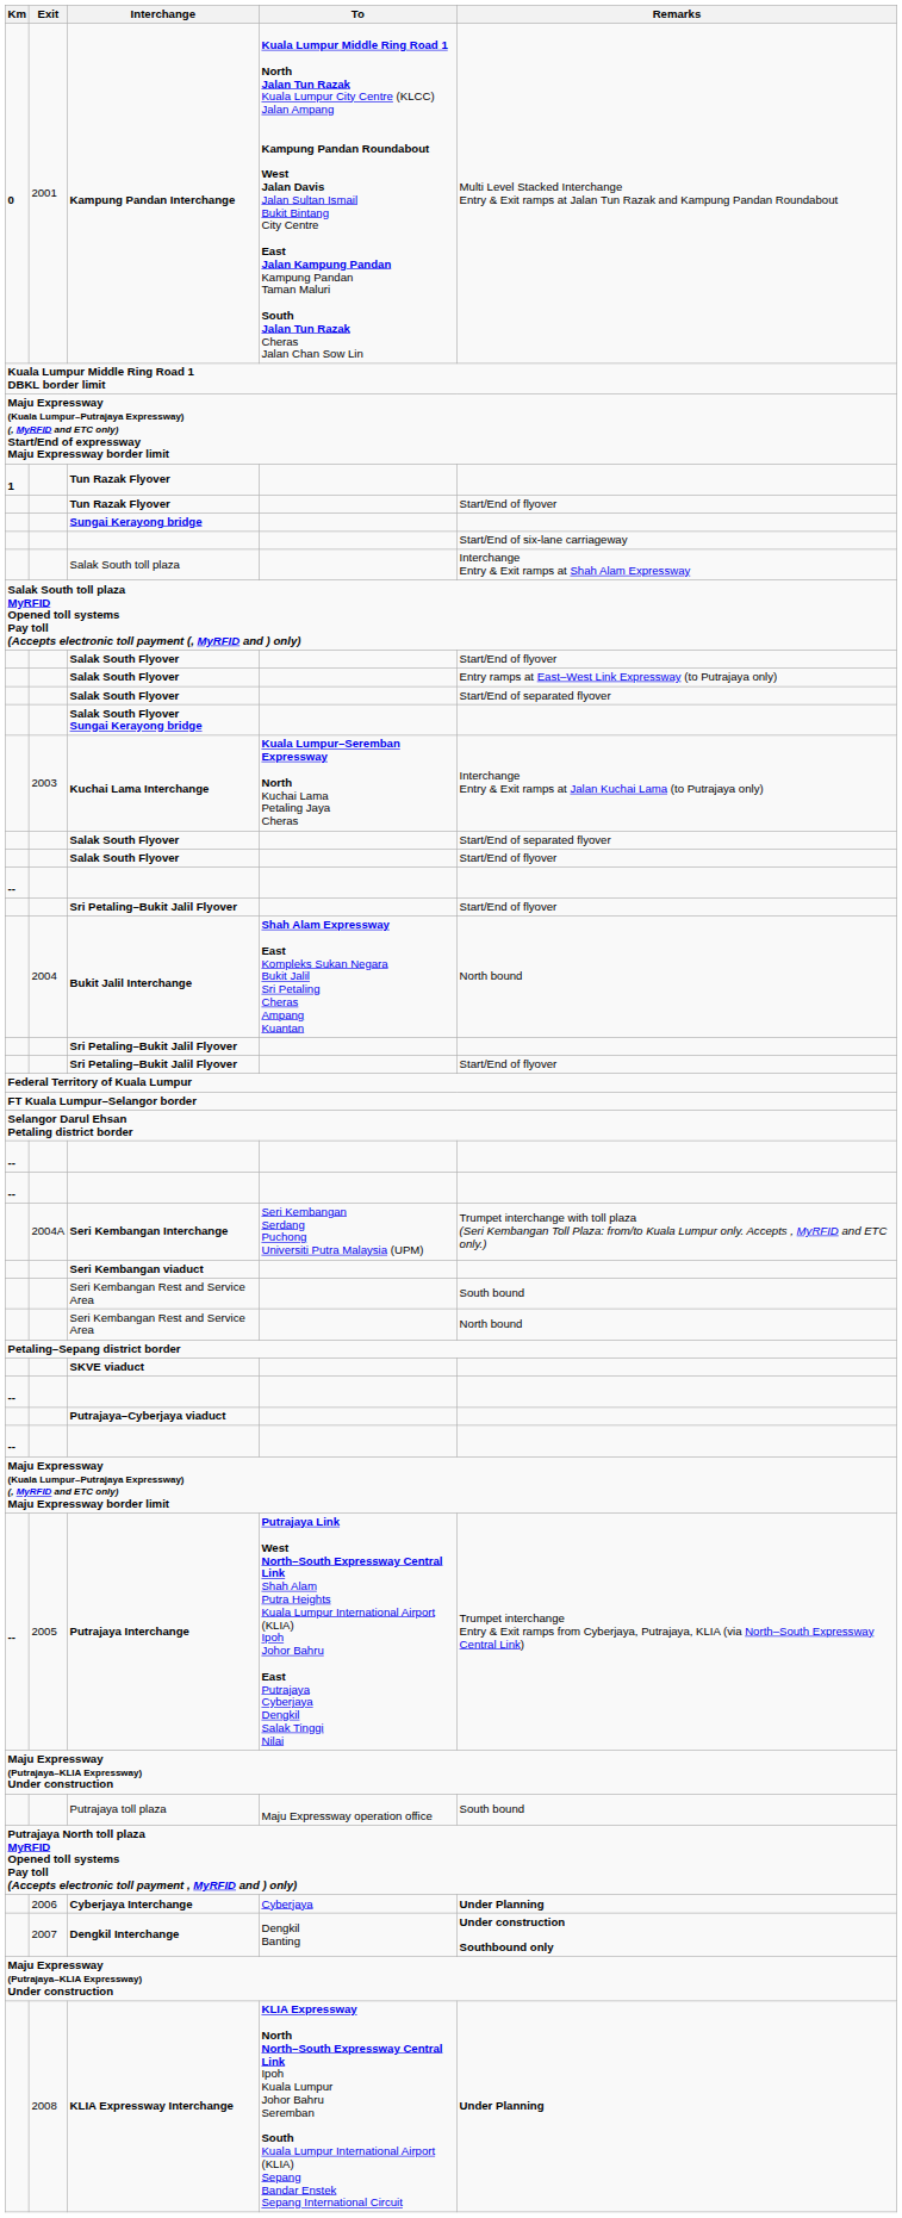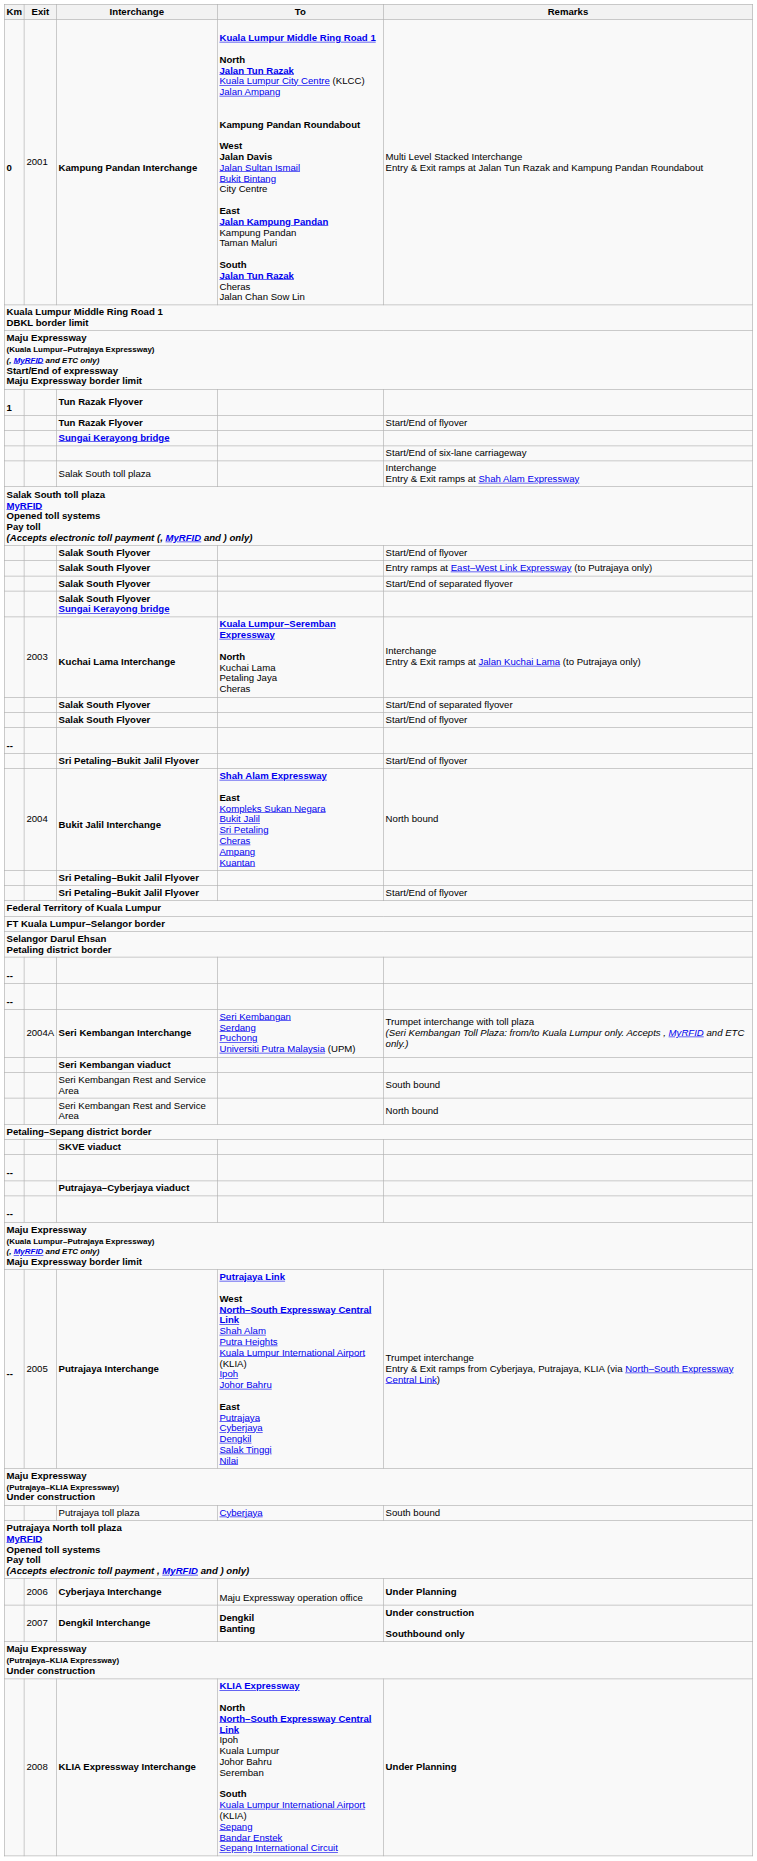 <table class=wikitable>
 <tr>
 <th>Km</th>
 <th>Exit</th>
 <th>Interchange</th>
 <th>To</th>
 <th>Remarks</th>
 </tr>
 <tr>
 <td><br><strong>0</strong></td>
 <td>2001</td>
 <td><br><strong>Kampung Pandan Interchange</strong></td>
 <td><br><strong><a href='#'>Kuala Lumpur Middle Ring Road 1</a></strong><br><br><strong>North</strong><br><strong><a href='#'>Jalan Tun Razak</a></strong><br><a href='#'>Kuala Lumpur City Centre</a> (KLCC)<br><a href='#'>Jalan Ampang</a><br><br><br><strong>Kampung Pandan Roundabout</strong><br><br><strong>West</strong><br><strong>Jalan Davis</strong><br><a href='#'>Jalan Sultan Ismail</a><br><a href='#'>Bukit Bintang</a><br>City Centre<br><br><strong>East</strong><br><strong><a href='#'>Jalan Kampung Pandan</a></strong><br>Kampung Pandan<br>Taman Maluri<br><br><strong>South</strong><br><strong><a href='#'>Jalan Tun Razak</a></strong><br>Cheras<br>Jalan Chan Sow Lin</td>
 <td>Multi Level Stacked Interchange<br>Entry & Exit ramps at Jalan Tun Razak and Kampung Pandan Roundabout<br></td>
 </tr>
 <tr>
 <td style="width:600px" colspan="6" style="text-align:center; background:blue;"><strong><span>Kuala Lumpur Middle Ring Road 1<br>DBKL border limit</span></strong></td>
 </tr>
 <tr>
 <td style="width:600px" colspan="6" style="text-align:center; background:green;"><strong><span> Maju Expressway<br><small>(Kuala Lumpur–Putrajaya Expressway)</small><br><small><em>(, <a href='#'><span>My</span><span>RFID</span></a> and  ETC only)</em></small><br>Start/End of expressway<br>Maju Expressway border limit</span></strong></td>
 </tr>
 <tr>
 <td><br><strong>1</strong></td>
 <td></td>
 <td><strong>Tun Razak Flyover</strong></td>
 <td></td>
 <td></td>
 </tr>
 <tr>
 <td></td>
 <td></td>
 <td><strong>Tun Razak Flyover</strong></td>
 <td></td>
 <td>Start/End of flyover</td>
 </tr>
 <tr>
 <td></td>
 <td></td>
 <td><strong><a href='#'>Sungai Kerayong bridge</a></strong></td>
 <td></td>
 <td></td>
 </tr>
 <tr>
 <td></td>
 <td></td>
 <td></td>
 <td></td>
 <td>Start/End of six-lane carriageway</td>
 </tr>
 <tr>
 <td></td>
 <td></td>
 <td> Salak South toll plaza</td>
 <td></td>
 <td>Interchange<br>Entry & Exit ramps at  <a href='#'>Shah Alam Expressway</a><br></td>
 </tr>
 <tr>
 <td style="width:600px" colspan="6" style="text-align:center; background:green;"><strong><span>Salak South toll plaza<br>   <a href='#'><span>My</span><span>RFID</span></a>   <br>Opened toll systems<br>Pay toll<br><em>(Accepts electronic toll payment (, <a href='#'><span>My</span><span>RFID</span></a> and ) only)</em></span></strong></td>
 </tr>
 <tr>
 <td></td>
 <td></td>
 <td><strong>Salak South Flyover</strong></td>
 <td></td>
 <td>Start/End of flyover</td>
 </tr>
 <tr>
 <td></td>
 <td></td>
 <td><strong>Salak South Flyover</strong></td>
 <td></td>
 <td>Entry ramps at  <a href='#'>East–West Link Expressway</a> (to Putrajaya only)<br></td>
 </tr>
 <tr>
 <td></td>
 <td></td>
 <td><strong>Salak South Flyover</strong></td>
 <td></td>
 <td>Start/End of separated flyover</td>
 </tr>
 <tr>
 <td></td>
 <td></td>
 <td><strong>Salak South Flyover</strong><br><strong><a href='#'>Sungai Kerayong bridge</a></strong></td>
 <td></td>
 <td></td>
 </tr>
 <tr>
 <td></td>
 <td>2003</td>
 <td><br><strong>Kuchai Lama Interchange</strong></td>
 <td> <strong><a href='#'>Kuala Lumpur–Seremban Expressway</a></strong><br><br><strong>North</strong><br> Kuchai Lama<br> Petaling Jaya<br> Cheras</td>
 <td>Interchange<br>Entry & Exit ramps at <a href='#'>Jalan Kuchai Lama</a> (to Putrajaya only)<br></td>
 </tr>
 <tr>
 <td></td>
 <td></td>
 <td><strong>Salak South Flyover</strong></td>
 <td></td>
 <td>Start/End of separated flyover</td>
 </tr>
 <tr>
 <td></td>
 <td></td>
 <td><strong>Salak South Flyover</strong></td>
 <td></td>
 <td>Start/End of flyover</td>
 </tr>
 <tr>
 <td><br><strong>--</strong></td>
 <td></td>
 <td></td>
 <td></td>
 <td></td>
 </tr>
 <tr>
 <td></td>
 <td></td>
 <td><strong>Sri Petaling–Bukit Jalil Flyover</strong></td>
 <td></td>
 <td>Start/End of flyover</td>
 </tr>
 <tr>
 <td></td>
 <td>2004</td>
 <td><br><strong>Bukit Jalil Interchange</strong></td>
 <td> <strong><a href='#'>Shah Alam Expressway</a></strong><br><br><strong>East</strong><br><a href='#'>Kompleks Sukan Negara</a><br><a href='#'>Bukit Jalil</a><br><a href='#'>Sri Petaling</a><br> <a href='#'>Cheras</a><br> <a href='#'>Ampang</a><br>   <a href='#'>Kuantan</a></td>
 <td>North bound</td>
 </tr>
 <tr>
 <td></td>
 <td></td>
 <td><strong>Sri Petaling–Bukit Jalil Flyover</strong></td>
 <td></td>
 <td></td>
 </tr>
 <tr>
 <td></td>
 <td></td>
 <td><strong>Sri Petaling–Bukit Jalil Flyover</strong></td>
 <td></td>
 <td>Start/End of flyover</td>
 </tr>
 <tr>
 <td style="width:600px" colspan="6" style="text-align:center; background:green;"><strong><span>Federal Territory of Kuala Lumpur</span></strong></td>
 </tr>
 <tr>
 <td style="width:600px" colspan="6" style="text-align:center; background:yellow;"><strong><span>FT Kuala Lumpur–Selangor border</span></strong></td>
 </tr>
 <tr>
 <td style="width:600px" colspan="6" style="text-align:center; background:green;"><strong><span>Selangor Darul Ehsan<br>Petaling district border</span></strong></td>
 </tr>
 <tr>
 <td><br><strong>--</strong></td>
 <td></td>
 <td></td>
 <td></td>
 <td></td>
 </tr>
 <tr>
 <td><br><strong>--</strong></td>
 <td></td>
 <td></td>
 <td></td>
 <td></td>
 </tr>
 <tr>
 <td></td>
 <td>2004A</td>
 <td><strong>Seri Kembangan Interchange</strong></td>
 <td> <a href='#'>Seri Kembangan</a><br> <a href='#'>Serdang</a><br> <a href='#'>Puchong</a><br><a href='#'>Universiti Putra Malaysia</a> (UPM) </td>
 <td>Trumpet interchange with toll plaza<br><em>(Seri Kembangan Toll Plaza: from/to Kuala Lumpur only. Accepts , <a href='#'><span>My</span><span>RFID</span></a> and  ETC only.)</em></td>
 </tr>
 <tr>
 <td></td>
 <td></td>
 <td><strong>Seri Kembangan viaduct</strong></td>
 <td></td>
 <td></td>
 </tr>
 <tr>
 <td></td>
 <td></td>
 <td> Seri Kembangan Rest and Service Area</td>
 <td>      </td>
 <td>South bound</td>
 </tr>
 <tr>
 <td></td>
 <td></td>
 <td> Seri Kembangan Rest and Service Area</td>
 <td>      </td>
 <td>North bound</td>
 </tr>
 <tr>
 <td style="width:600px" colspan="6" style="text-align:center; background:blue;"><strong><span>Petaling–Sepang district border</span></strong></td>
 </tr>
 <tr>
 <td></td>
 <td></td>
 <td><strong>SKVE viaduct</strong></td>
 <td></td>
 <td></td>
 </tr>
 <tr>
 <td><br><strong>--</strong></td>
 <td></td>
 <td></td>
 <td></td>
 <td></td>
 </tr>
 <tr>
 <td></td>
 <td></td>
 <td><strong>Putrajaya–Cyberjaya viaduct</strong></td>
 <td></td>
 <td></td>
 </tr>
 <tr>
 <td><br><strong>--</strong></td>
 <td></td>
 <td></td>
 <td></td>
 <td></td>
 </tr>
 <tr>
 <td style="width:600px" colspan="6" style="text-align:center; background:green;"><strong><span> Maju Expressway<br><small>(Kuala Lumpur–Putrajaya Expressway)</small><br><small><em>(, <a href='#'><span>My</span><span>RFID</span></a> and  ETC only)</em></small><br>Maju Expressway border limit</span></strong></td>
 </tr>
 <tr>
 <td><br><strong>--</strong></td>
 <td>2005</td>
 <td><strong>Putrajaya Interchange</strong></td>
 <td> <strong><a href='#'>Putrajaya Link</a></strong><br><br><strong>West</strong><br>  <strong><a href='#'>North–South Expressway Central Link</a></strong><br><a href='#'>Shah Alam</a><br><a href='#'>Putra Heights</a><br><a href='#'>Kuala Lumpur International Airport</a> (KLIA) <br>  <a href='#'>Ipoh</a><br>  <a href='#'>Johor Bahru</a><br><br><strong>East</strong><br><a href='#'>Putrajaya</a><br><a href='#'>Cyberjaya</a><br><a href='#'>Dengkil</a><br><a href='#'>Salak Tinggi</a><br><a href='#'>Nilai</a></td>
 <td>Trumpet interchange<br>Entry & Exit ramps from Cyberjaya, Putrajaya, KLIA (via   <a href='#'>North–South Expressway Central Link</a>)<br></td>
 </tr>
 <tr>
 <td style="width:600px" colspan="6" style="text-align:center; background:orange;"><strong><span> Maju Expressway<br><small>(Putrajaya–KLIA Expressway)</small><br>Under construction</span></strong></td>
 </tr>
 <tr>
 <td></td>
 <td></td>
 <td> Putrajaya toll plaza</td>
-<td><br>Maju Expressway operation office</td>
+<td><a href='#'>Cyberjaya</a></td>
 <td>South bound</td>
 </tr>
 <tr>
 <td style="width:600px" colspan="6" style="text-align:center; background:green;"><strong><span>Putrajaya North toll plaza<br>   <a href='#'><span>My</span><span>RFID</span></a>   <br>Opened toll systems<br>Pay toll<br><em>(Accepts electronic toll payment , <a href='#'><span>My</span><span>RFID</span></a> and ) only)</em></span></strong></td>
 </tr>
 <tr>
 <td></td>
 <td>2006</td>
 <td><strong>Cyberjaya Interchange</strong></td>
-<td><a href='#'>Cyberjaya</a></td>
+<td><br>Maju Expressway operation office</td>
 <td><strong>Under Planning</strong></td>
 </tr>
 <tr>
 <td></td>
 <td>2007</td>
 <td><strong>Dengkil Interchange</strong></td>
-<td> Dengkil<br> Banting</td>
+<td><strong> Dengkil<br> Banting</strong></td>
 <td><strong>Under construction</strong><br><br><strong>Southbound only</strong></td>
 </tr>
 <tr>
 <td style="width:600px" colspan="6" style="text-align:center; background:orange;"><strong><span> Maju Expressway<br><small>(Putrajaya–KLIA Expressway)</small><br>Under construction</span></strong></td>
 </tr>
 <tr>
 <td></td>
 <td>2008</td>
 <td><strong>KLIA Expressway Interchange</strong></td>
 <td>  <strong><a href='#'>KLIA Expressway</a></strong><br><br><strong>North</strong><br>  <strong><a href='#'>North–South Expressway Central Link</a></strong><br>Ipoh<br>Kuala Lumpur<br>Johor Bahru<br>Seremban<br><br><strong>South</strong><br><a href='#'>Kuala Lumpur International Airport</a> (KLIA) <br><a href='#'>Sepang</a><br><a href='#'>Bandar Enstek</a><br><a href='#'>Sepang International Circuit</a></td>
 <td><strong>Under Planning</strong></td>
 </tr>
 </table>
